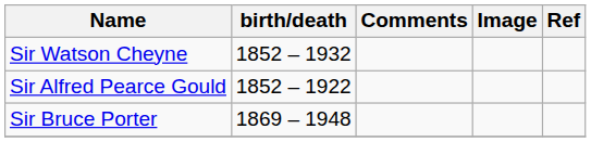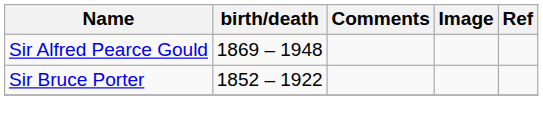 <table class="wikitable">
 <tr>
 <th>Name</th>
 <th>birth/death</th>
 <th>Comments</th>
 <th>Image</th>
 <th>Ref</th>
 </tr>
 <tr>
-<td><a href='#'>Sir Watson Cheyne</a></td>
-<td>1852 – 1932</td>
-<td></td>
-<td></td>
-<td></td>
-</tr>
-<tr>
 <td><a href='#'>Sir Alfred Pearce Gould</a></td>
-<td>1852 – 1922</td>
+<td>1869 – 1948</td>
 <td></td>
 <td></td>
 <td></td>
 </tr>
 <tr>
 <td><a href='#'>Sir Bruce Porter</a></td>
-<td>1869 – 1948</td>
+<td>1852 – 1922</td>
 <td></td>
 <td></td>
 <td></td>
 </tr>
 <tr>
 </tr>
 </table>
